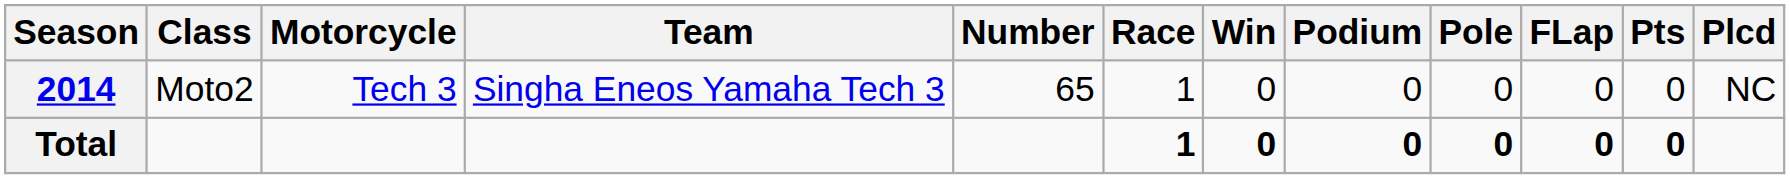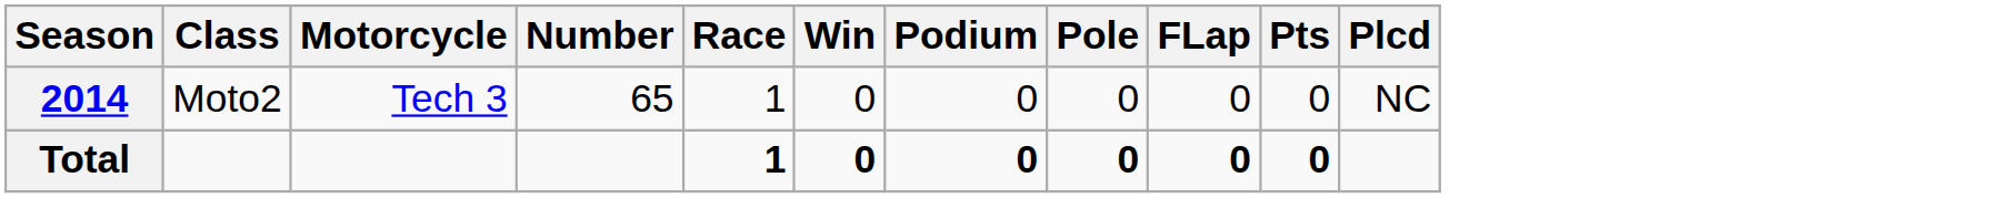 <table class="wikitable">
 <tr>
 <th>Season</th>
 <th>Class</th>
 <th>Motorcycle</th>
-<th>Team</th>
 <th>Number</th>
 <th>Race</th>
 <th>Win</th>
 <th>Podium</th>
 <th>Pole</th>
 <th>FLap</th>
 <th>Pts</th>
 <th>Plcd</th>
 </tr>
 <tr align="right">
 <th><a href='#'>2014</a></th>
 <td>Moto2</td>
 <td><a href='#'>Tech 3</a></td>
-<td><a href='#'>Singha Eneos Yamaha Tech 3</a></td>
 <td>65</td>
 <td>1</td>
 <td>0</td>
 <td>0</td>
 <td>0</td>
 <td>0</td>
 <td>0</td>
 <td>NC</td>
 </tr>
 <tr align="right">
 <th>Total</th>
 <td></td>
 <td></td>
 <td></td>
-<td></td>
 <td><strong>1</strong></td>
 <td><strong>0</strong></td>
 <td><strong>0</strong></td>
 <td><strong>0</strong></td>
 <td><strong>0</strong></td>
 <td><strong>0</strong></td>
 <td></td>
 </tr>
 </table>
